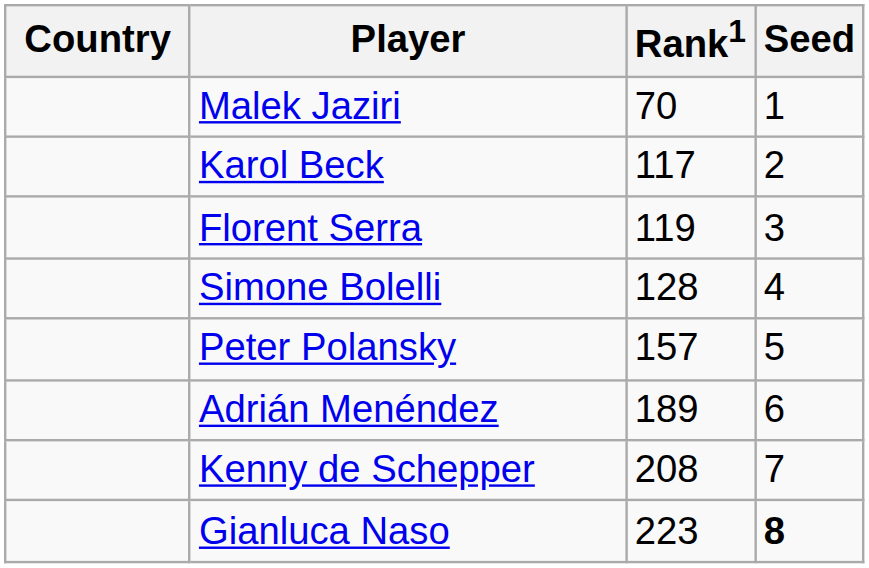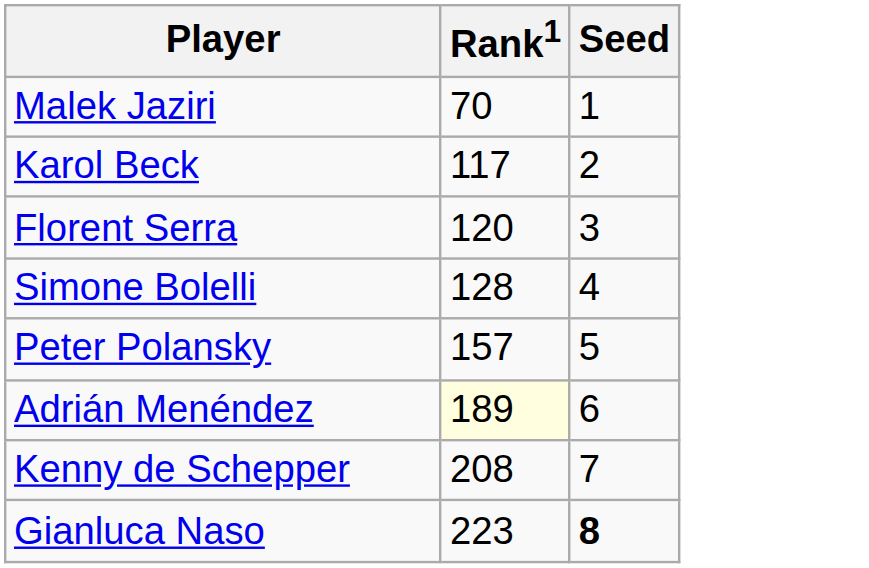 <table class="sortable wikitable">
 <tr>
-<th width="70">Country</th>
 <th width="175">Player</th>
 <th>Rank<sup>1</sup></th>
 <th>Seed</th>
 </tr>
 <tr>
-<td></td>
 <td><a href='#'>Malek Jaziri</a></td>
 <td>70</td>
 <td>1</td>
 </tr>
 <tr>
-<td></td>
 <td><a href='#'>Karol Beck</a></td>
 <td>117</td>
 <td>2</td>
 </tr>
 <tr>
-<td></td>
 <td><a href='#'>Florent Serra</a></td>
-<td>119</td>
+<td>120</td>
 <td>3</td>
 </tr>
 <tr>
-<td></td>
 <td><a href='#'>Simone Bolelli</a></td>
 <td>128</td>
 <td>4</td>
 </tr>
 <tr>
-<td></td>
 <td><a href='#'>Peter Polansky</a></td>
 <td>157</td>
 <td>5</td>
 </tr>
 <tr>
-<td></td>
 <td><a href='#'>Adrián Menéndez</a></td>
-<td>189</td>
+<td style="background: lightyellow;">189</td>
 <td>6</td>
 </tr>
 <tr>
-<td></td>
 <td><a href='#'>Kenny de Schepper</a></td>
 <td>208</td>
 <td>7</td>
 </tr>
 <tr>
-<td></td>
 <td><a href='#'>Gianluca Naso</a></td>
 <td>223</td>
 <td><strong>8</strong></td>
 </tr>
 </table>
